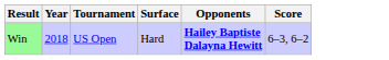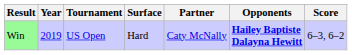 <table class="wikitable">
 <tr>
 <th>Result</th>
 <th>Year</th>
 <th>Tournament</th>
 <th>Surface</th>
+<th>Partner</th>
 <th>Opponents</th>
 <th class="unsortable">Score</th>
 </tr>
 <tr style="background:#ccf;">
 <td bgcolor=98fb98>Win</td>
-<td><a href='#'>2018</a></td>
+<td><a href='#'>2019</a></td>
 <td><a href='#'>US Open</a></td>
 <td>Hard</td>
+<td> <a href='#'>Caty McNally</a></td>
 <td><strong> <a href='#'>Hailey Baptiste</a> <br>  <a href='#'>Dalayna Hewitt</a></strong></td>
 <td>6–3, 6–2</td>
 </tr>
 </table>
